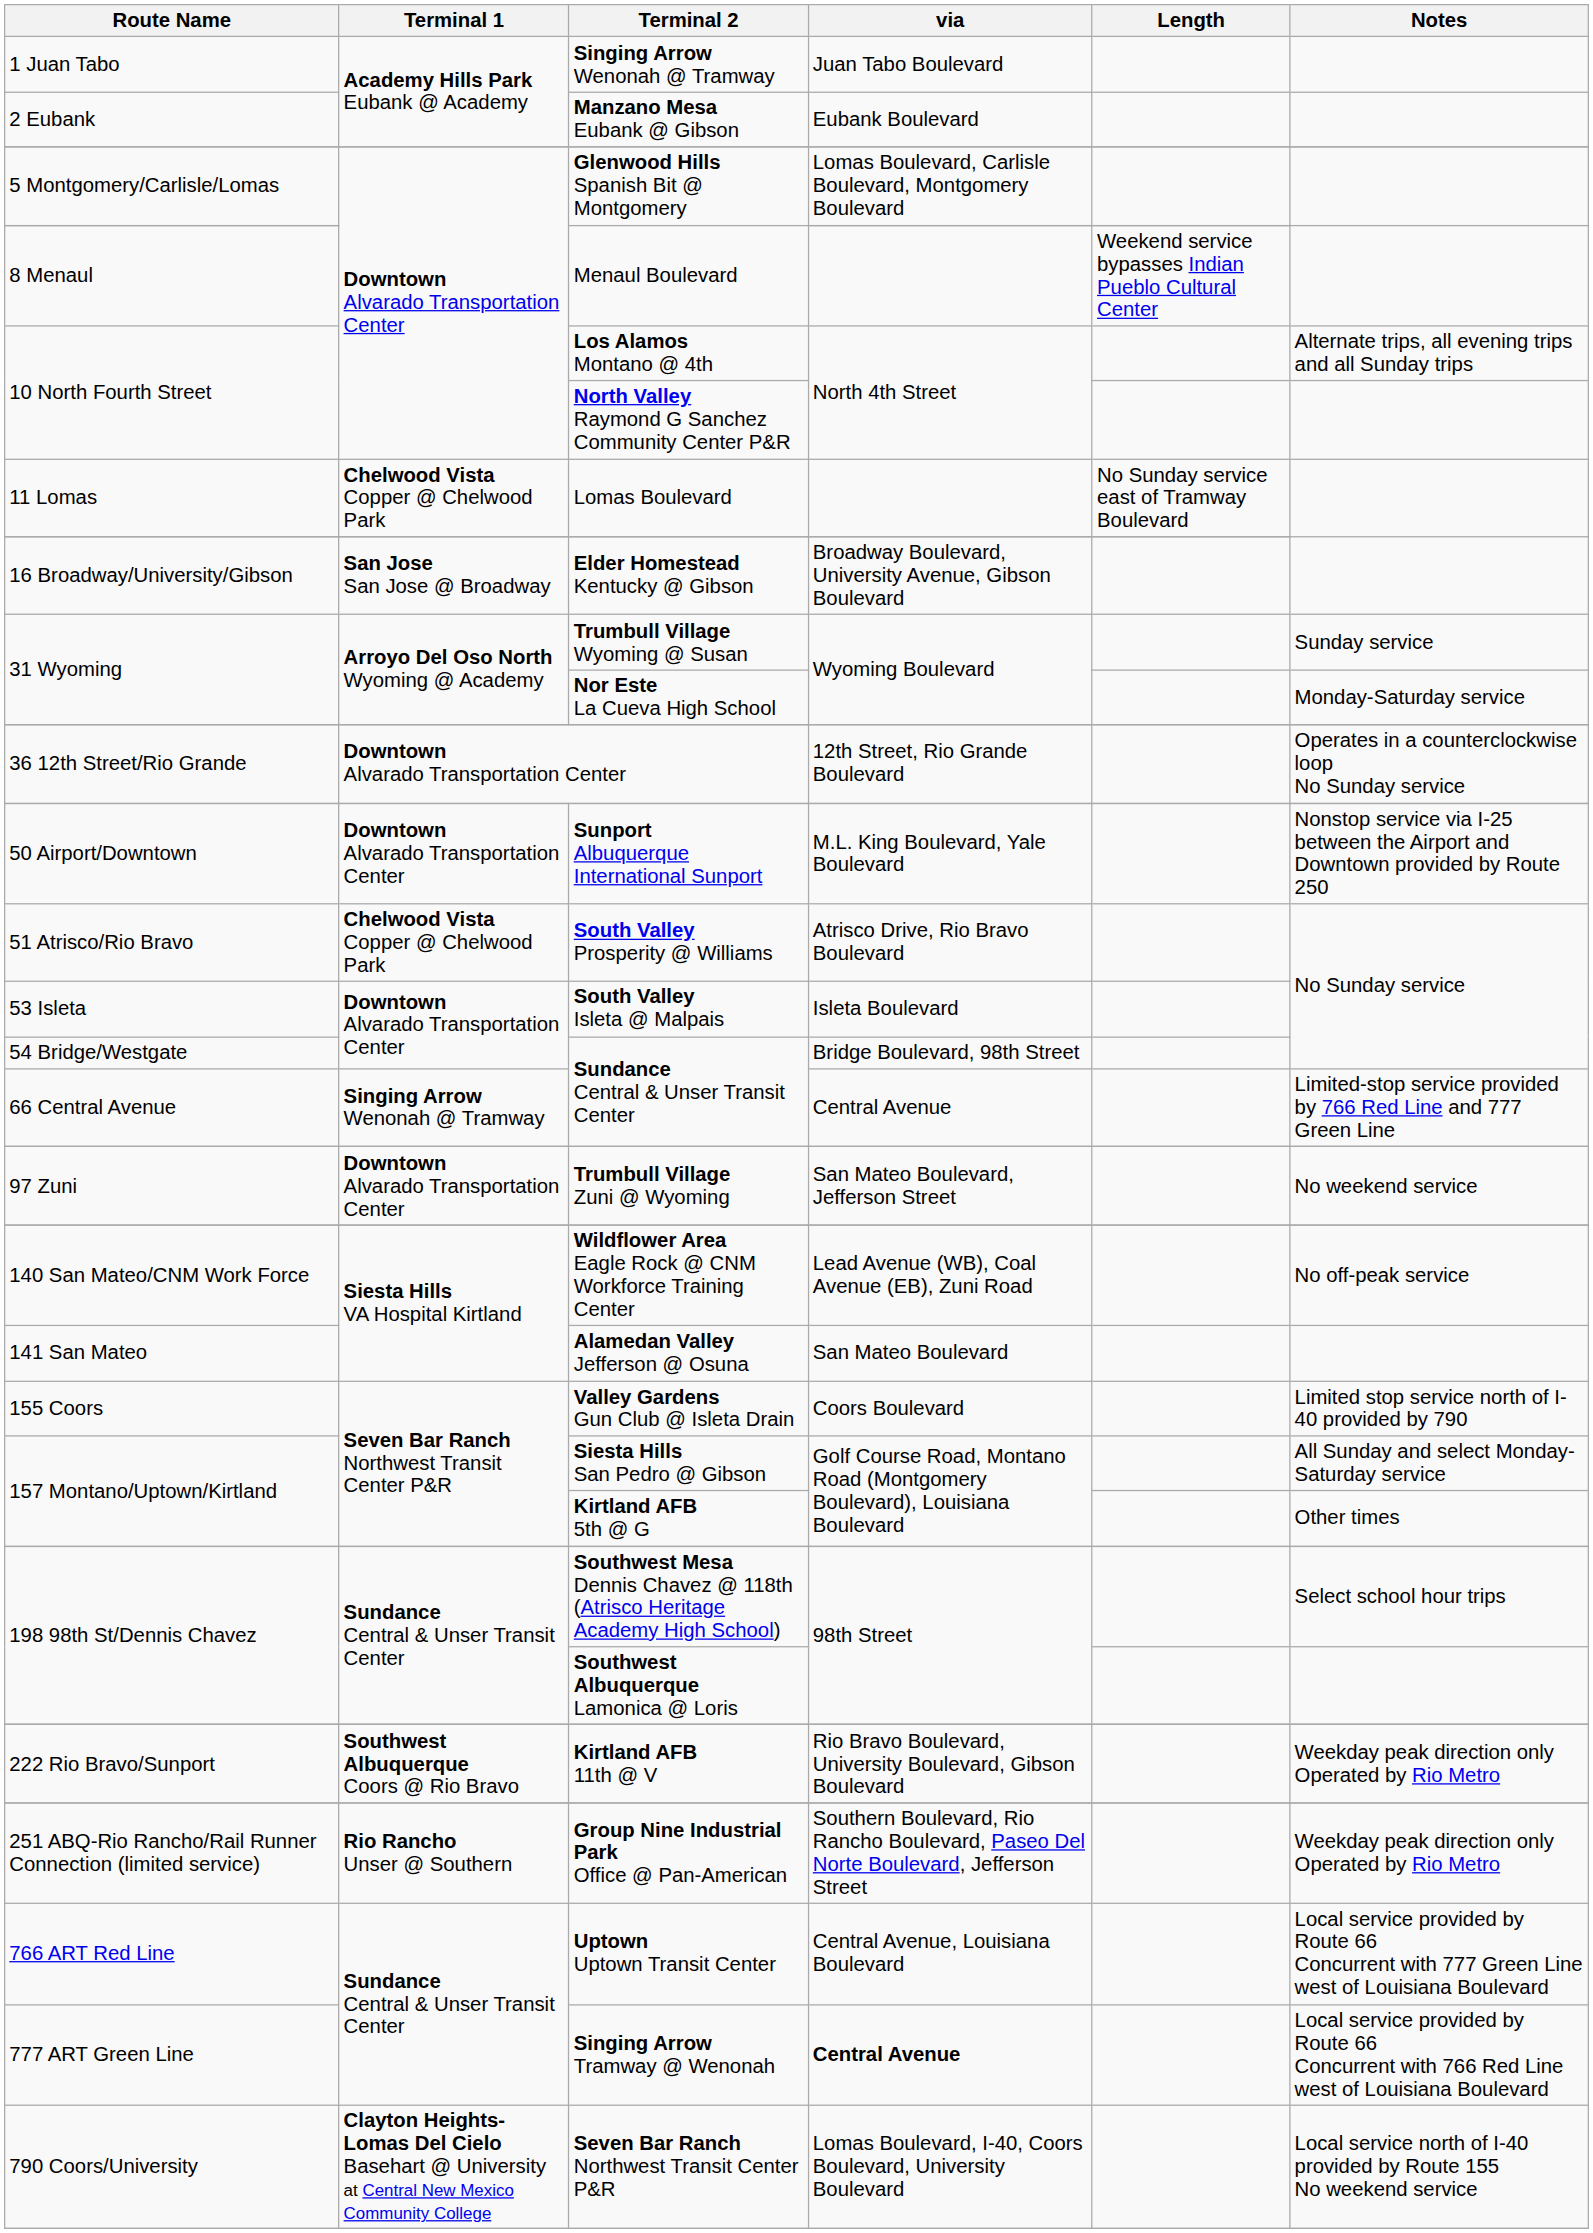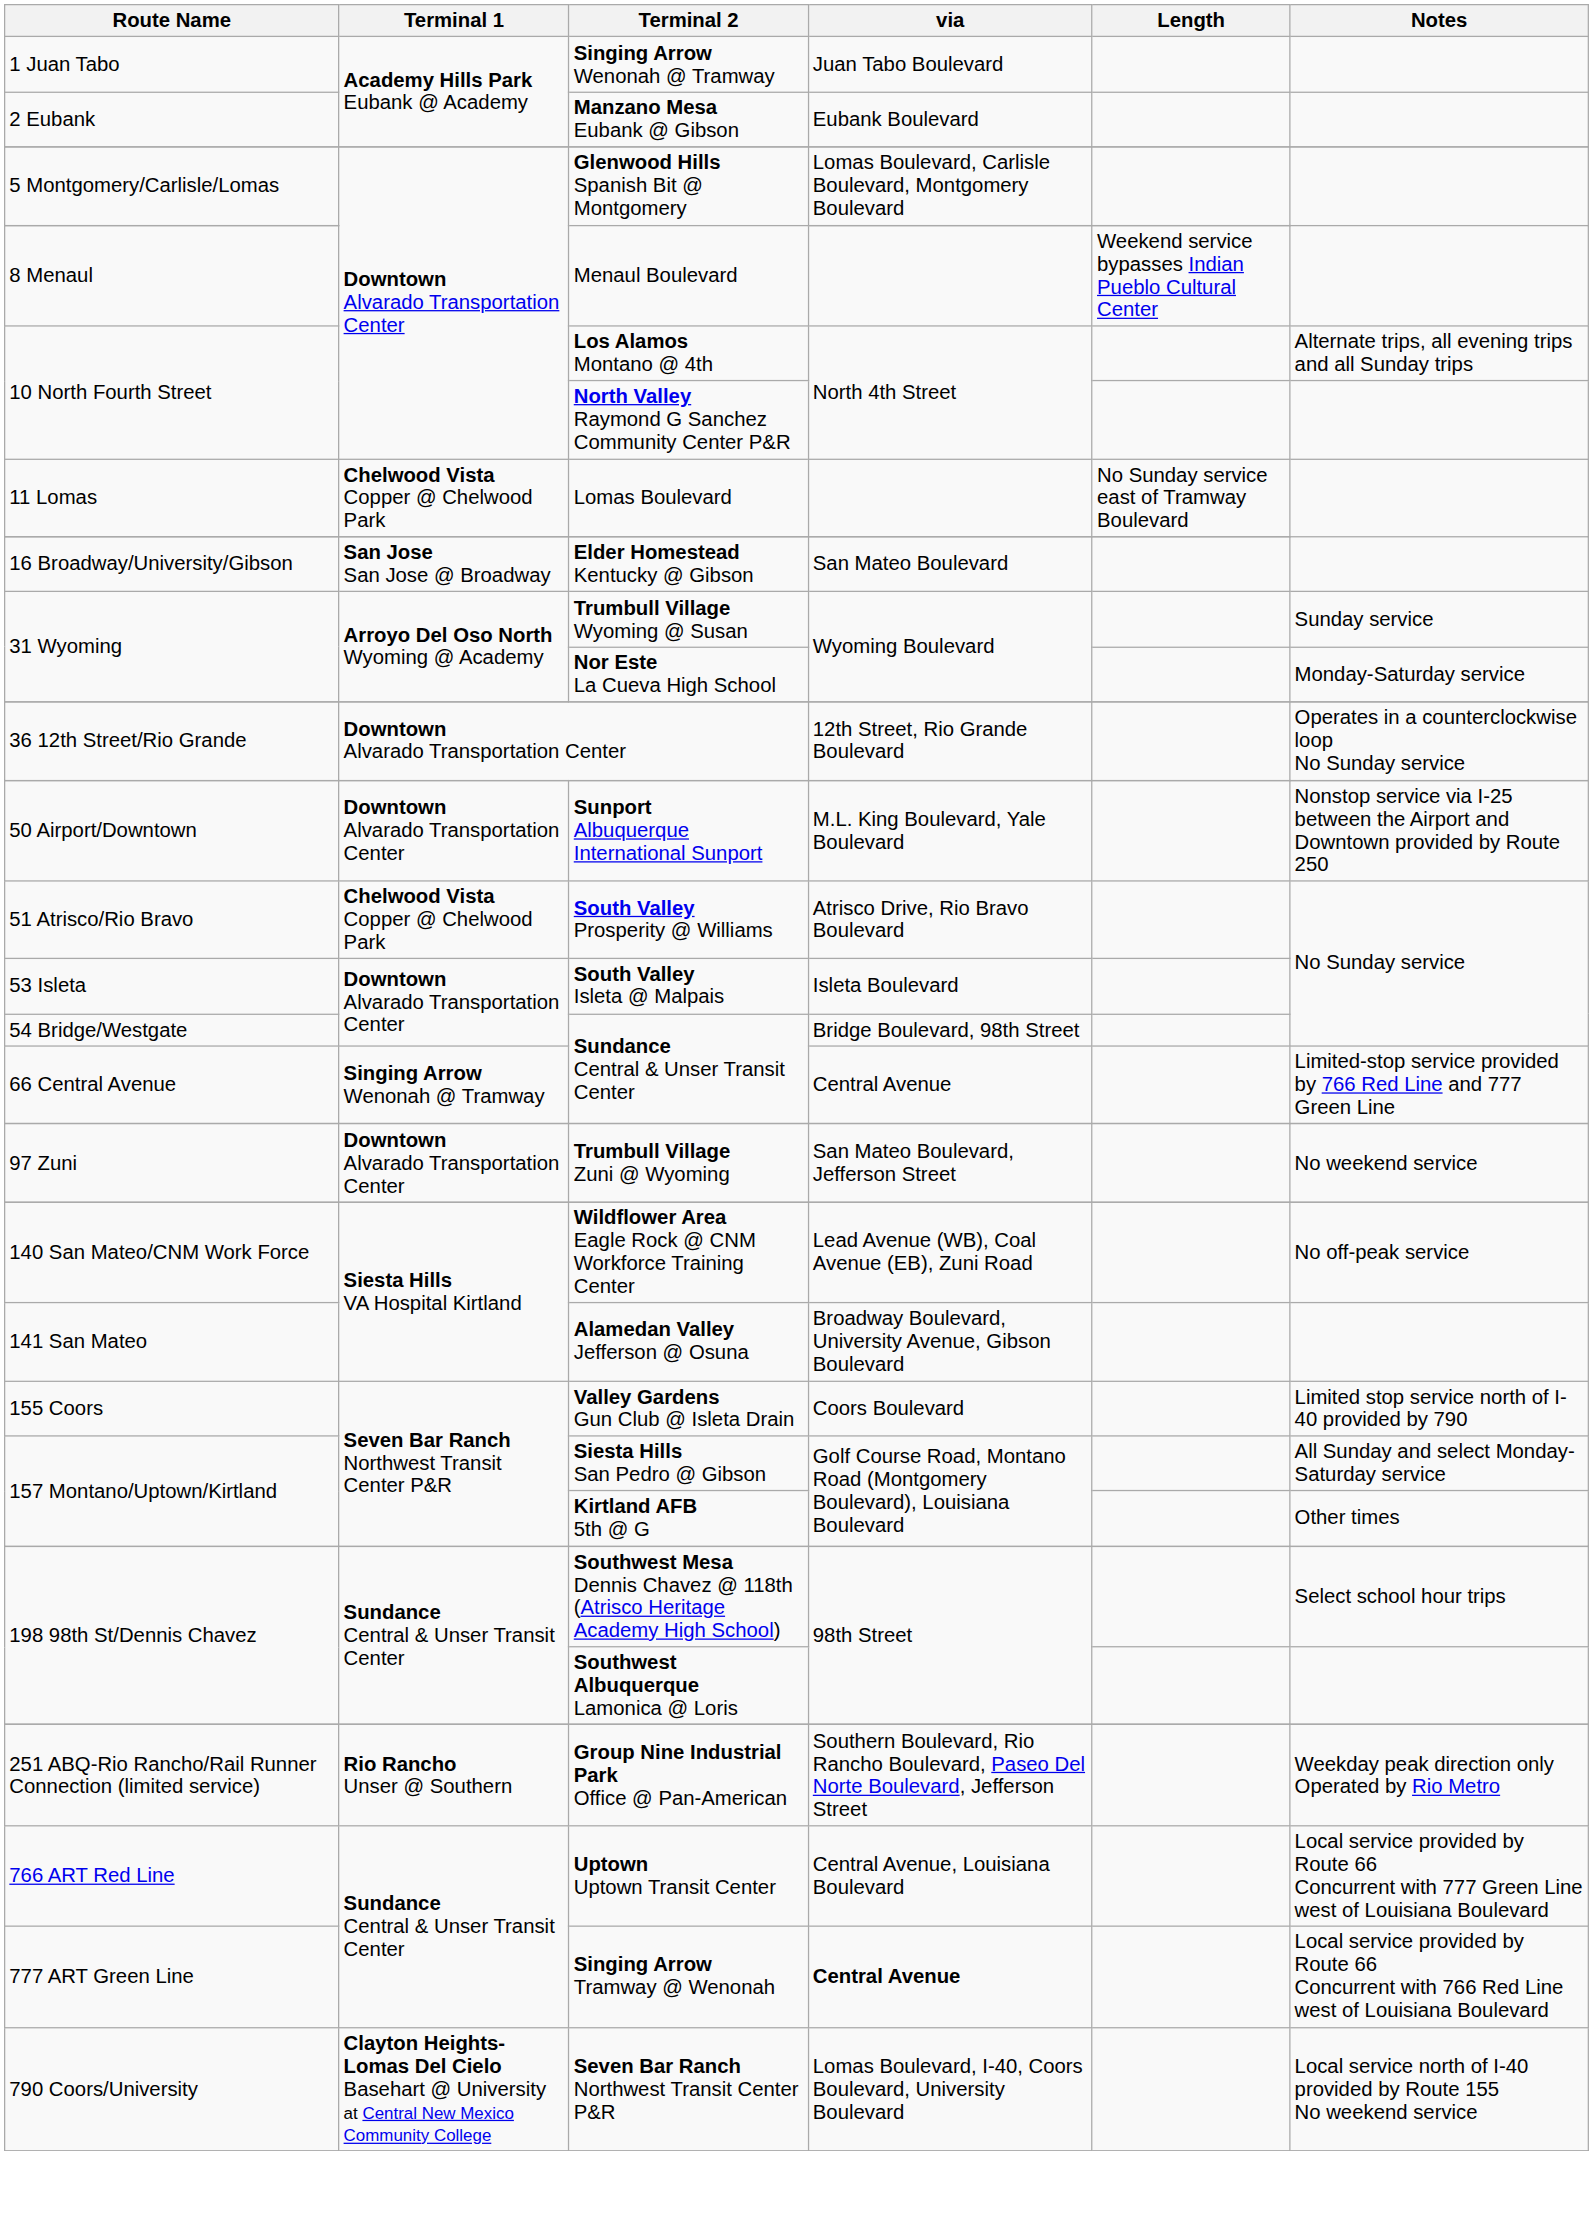 <table class="wikitable sortable">
 <tr>
 <th>Route Name</th>
 <th>Terminal 1</th>
 <th>Terminal 2</th>
 <th>via</th>
 <th>Length</th>
 <th>Notes</th>
 </tr>
 <tr>
 <td>1 Juan Tabo</td>
 <td rowspan="2"><strong>Academy Hills Park</strong><br>Eubank @ Academy</td>
 <td><strong>Singing Arrow</strong><br>Wenonah @ Tramway</td>
 <td>Juan Tabo Boulevard</td>
 <td></td>
 <td></td>
 </tr>
 <tr>
 <td>2 Eubank</td>
 <td><strong>Manzano Mesa</strong><br>Eubank @ Gibson</td>
 <td>Eubank Boulevard</td>
 <td></td>
 <td></td>
 </tr>
 <tr>
 </tr>
 <tr>
 <td>5 Montgomery/Carlisle/Lomas</td>
 <td rowspan="5"><strong>Downtown</strong><br><a href='#'>Alvarado Transportation Center</a></td>
 <td rowspan="2"><strong>Glenwood Hills</strong><br>Spanish Bit @ Montgomery</td>
 <td>Lomas Boulevard, Carlisle Boulevard, Montgomery Boulevard</td>
 <td></td>
 <td></td>
 </tr>
 <tr>
 </tr>
 <tr>
 <td>8 Menaul</td>
 <td>Menaul Boulevard</td>
 <td></td>
 <td>Weekend service bypasses <a href='#'>Indian Pueblo Cultural Center</a></td>
 </tr>
 <tr>
 <td rowspan="2">10 North Fourth Street</td>
 <td><strong>Los Alamos</strong><br>Montano @ 4th</td>
 <td rowspan="2">North 4th Street</td>
 <td></td>
 <td>Alternate trips, all evening trips and all Sunday trips</td>
 </tr>
 <tr>
 <td><strong><a href='#'>North Valley</a></strong><br>Raymond G Sanchez Community Center P&R</td>
 <td></td>
 <td></td>
 </tr>
 <tr>
 <td>11 Lomas</td>
 <td><strong>Chelwood Vista</strong><br> Copper @ Chelwood Park</td>
 <td>Lomas Boulevard</td>
 <td></td>
 <td>No Sunday service east of Tramway Boulevard</td>
 </tr>
 <tr>
 </tr>
 <tr>
 <td>16 Broadway/University/Gibson</td>
 <td><strong>San Jose</strong><br>San Jose @ Broadway</td>
 <td><strong>Elder Homestead</strong><br>Kentucky @ Gibson</td>
-<td>Broadway Boulevard, University Avenue, Gibson Boulevard</td>
+<td>San Mateo Boulevard</td>
 <td></td>
 <td></td>
 </tr>
 <tr>
 <td rowspan="2">31 Wyoming</td>
 <td rowspan="2"><strong>Arroyo Del Oso North</strong><br>Wyoming @ Academy</td>
 <td><strong>Trumbull Village</strong><br>Wyoming @ Susan</td>
 <td rowspan="2">Wyoming Boulevard</td>
 <td></td>
 <td>Sunday service</td>
 </tr>
 <tr>
 <td><strong>Nor Este</strong><br>La Cueva High School</td>
 <td></td>
 <td>Monday-Saturday service</td>
 </tr>
 <tr>
 </tr>
 <tr>
 <td>36 12th Street/Rio Grande</td>
 <td colspan="2"><strong>Downtown</strong><br>Alvarado Transportation Center</td>
 <td>12th Street, Rio Grande Boulevard</td>
 <td></td>
 <td>Operates in a counterclockwise loop<br>No Sunday service</td>
 </tr>
 <tr>
 </tr>
 <tr>
 <td>50 Airport/Downtown</td>
 <td><strong>Downtown</strong><br>Alvarado Transportation Center</td>
 <td><strong>Sunport</strong><br><a href='#'>Albuquerque International Sunport</a></td>
 <td>M.L. King Boulevard, Yale Boulevard</td>
 <td></td>
 <td>Nonstop service via I-25 between the Airport and Downtown provided by Route 250</td>
 </tr>
 <tr>
 <td>51 Atrisco/Rio Bravo</td>
 <td><strong>Chelwood Vista</strong><br> Copper @ Chelwood Park</td>
 <td><strong><a href='#'>South Valley</a></strong><br>Prosperity @ Williams</td>
 <td>Atrisco Drive, Rio Bravo Boulevard</td>
 <td></td>
 <td rowspan="3">No Sunday service</td>
 </tr>
 <tr>
 <td>53 Isleta</td>
 <td rowspan="2"><strong>Downtown</strong><br>Alvarado Transportation Center</td>
 <td><strong>South Valley</strong><br>Isleta @ Malpais</td>
 <td>Isleta Boulevard</td>
 <td></td>
 </tr>
 <tr>
 <td>54 Bridge/Westgate</td>
 <td rowspan="2"><strong>Sundance</strong><br>Central & Unser Transit Center</td>
 <td>Bridge Boulevard, 98th Street</td>
 <td></td>
 </tr>
 <tr>
 <td>66 Central Avenue</td>
 <td><strong>Singing Arrow</strong><br>Wenonah @ Tramway</td>
 <td>Central Avenue</td>
 <td></td>
 <td>Limited-stop service provided by <a href='#'>766 Red Line</a> and 777 Green Line</td>
 </tr>
 <tr>
 </tr>
 <tr>
 <td>97 Zuni</td>
 <td><strong>Downtown</strong><br>Alvarado Transportation Center</td>
 <td><strong>Trumbull Village</strong><br>Zuni @ Wyoming</td>
 <td>San Mateo Boulevard, Jefferson Street</td>
 <td></td>
 <td>No weekend service</td>
 </tr>
 <tr>
 </tr>
 <tr>
 <td>140 San Mateo/CNM Work Force</td>
 <td rowspan="2"><strong>Siesta Hills</strong><br>VA Hospital Kirtland</td>
 <td><strong>Wildflower Area</strong><br>Eagle Rock @ CNM Workforce Training Center</td>
 <td>Lead Avenue (WB), Coal Avenue (EB), Zuni Road</td>
 <td></td>
 <td>No off-peak service</td>
 </tr>
 <tr>
 <td>141 San Mateo</td>
 <td><strong>Alamedan Valley</strong><br>Jefferson @ Osuna</td>
-<td>San Mateo Boulevard</td>
+<td>Broadway Boulevard, University Avenue, Gibson Boulevard</td>
 <td></td>
 <td></td>
 </tr>
 <tr>
 <td>155 Coors</td>
 <td rowspan="3"><strong>Seven Bar Ranch</strong><br>Northwest Transit Center P&R</td>
 <td><strong>Valley Gardens</strong><br> Gun Club @ Isleta Drain</td>
 <td>Coors Boulevard</td>
 <td></td>
 <td>Limited stop service north of I-40 provided by 790</td>
 </tr>
 <tr>
 <td rowspan="2">157 Montano/Uptown/Kirtland</td>
 <td><strong>Siesta Hills</strong><br>San Pedro @ Gibson</td>
 <td rowspan="2">Golf Course Road, Montano Road (Montgomery Boulevard), Louisiana Boulevard</td>
 <td></td>
 <td>All Sunday and select Monday-Saturday service</td>
 </tr>
 <tr>
 <td><strong>Kirtland AFB</strong><br>5th @ G</td>
 <td></td>
 <td>Other times</td>
 </tr>
 <tr>
 </tr>
 <tr>
 <td rowspan="2">198 98th St/Dennis Chavez</td>
 <td rowspan="2"><strong>Sundance</strong><br>Central & Unser Transit Center</td>
 <td><strong>Southwest Mesa</strong><br>Dennis Chavez @ 118th (<a href='#'>Atrisco Heritage Academy High School</a>)</td>
 <td rowspan="2">98th Street</td>
 <td></td>
 <td>Select school hour trips</td>
 </tr>
 <tr>
 <td><strong>Southwest Albuquerque</strong><br>Lamonica @ Loris</td>
 <td></td>
 <td></td>
 </tr>
 <tr>
 </tr>
 <tr>
-<td>222 Rio Bravo/Sunport</td>
-<td><strong>Southwest Albuquerque</strong><br>Coors @ Rio Bravo</td>
-<td><strong>Kirtland AFB</strong><br>11th @ V</td>
-<td>Rio Bravo Boulevard, University Boulevard, Gibson Boulevard</td>
-<td></td>
-<td>Weekday peak direction only<br>Operated by <a href='#'>Rio Metro</a></td>
-</tr>
-<tr>
 </tr>
 <tr>
 <td>251 ABQ-Rio Rancho/Rail Runner Connection (limited service)</td>
 <td><strong>Rio Rancho</strong><br>Unser @ Southern</td>
 <td><strong>Group Nine Industrial Park</strong><br>Office @ Pan-American</td>
 <td>Southern Boulevard, Rio Rancho Boulevard, <a href='#'>Paseo Del Norte Boulevard</a>, Jefferson Street</td>
 <td></td>
 <td>Weekday peak direction only<br>Operated by <a href='#'>Rio Metro</a></td>
 </tr>
 <tr>
 <td><a href='#'>766 ART Red Line</a></td>
 <td rowspan="2"><strong>Sundance</strong><br>Central & Unser Transit Center</td>
 <td><strong>Uptown</strong><br>Uptown Transit Center</td>
 <td>Central Avenue, Louisiana Boulevard</td>
 <td></td>
 <td>Local service provided by Route 66<br>Concurrent with 777 Green Line west of Louisiana Boulevard</td>
 </tr>
 <tr>
 <td>777 ART Green Line</td>
 <td><strong>Singing Arrow</strong><br>Tramway @ Wenonah</td>
 <td><strong>Central Avenue</strong></td>
 <td></td>
 <td>Local service provided by Route 66<br>Concurrent with 766 Red Line west of Louisiana Boulevard</td>
 </tr>
 <tr>
 <td>790 Coors/University</td>
 <td><strong>Clayton Heights-Lomas Del Cielo</strong><br>Basehart @ University <small> at <a href='#'>Central New Mexico Community College</a></small></td>
 <td><strong>Seven Bar Ranch</strong><br>Northwest Transit Center P&R</td>
 <td>Lomas Boulevard, I-40, Coors Boulevard, University Boulevard</td>
 <td></td>
 <td>Local service north of I-40 provided by Route 155<br>No weekend service</td>
 </tr>
 <tr>
 </tr>
 </table>
